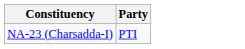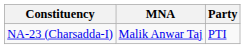 <table class="wikitable">
 <tr>
 <th>Constituency</th>
+<th>MNA</th>
 <th>Party</th>
 </tr>
 <tr>
 <td><a href='#'>NA-23 (Charsadda-I)</a></td>
+<td><a href='#'>Malik Anwar Taj</a></td>
 <td><a href='#'>PTI</a></td>
 </tr>
 </table>
